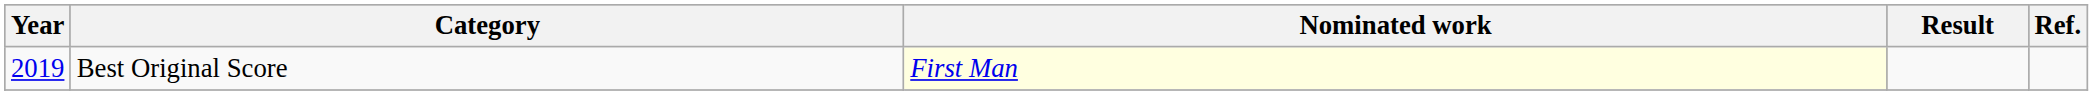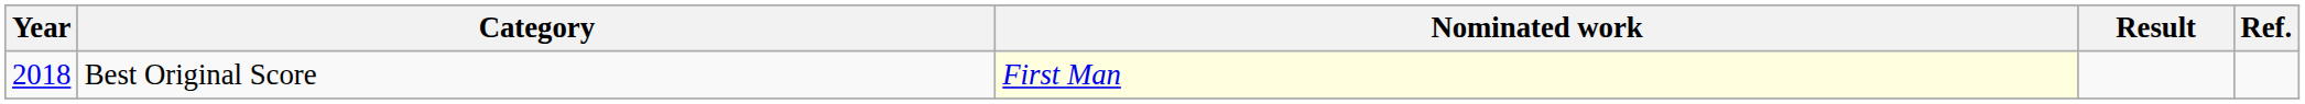 <table class=wikitable>
 <tr>
 <th scope="col" style="width:1em;">Year</th>
 <th scope="col" style="width:33em;">Category</th>
 <th scope="col" style="width:39em;">Nominated work</th>
 <th scope="col" style="width:5em;">Result</th>
 <th scope="col" style="width:1em;">Ref.</th>
 </tr>
 <tr>
-<td><a href='#'>2019</a></td>
+<td><a href='#'>2018</a></td>
 <td>Best Original Score</td>
 <td style="background: lightyellow;"><em><a href='#'>First Man</a></em></td>
 <td></td>
 <td rowspan="1"></td>
 </tr>
 </table>
